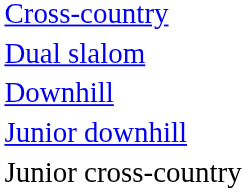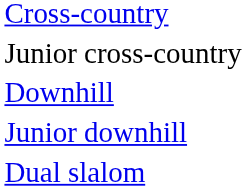 <table>
 <tr>
 <td><a href='#'>Cross-country</a></td>
 <td></td>
 <td></td>
 <td></td>
 </tr>
 <tr>
-<td><a href='#'>Dual slalom</a></td>
+<td>Junior cross-country</td>
 <td></td>
 <td></td>
 <td></td>
 </tr>
 <tr>
 <td><a href='#'>Downhill</a></td>
 <td></td>
 <td></td>
 <td></td>
 </tr>
 <tr>
 <td><a href='#'>Junior downhill</a></td>
 <td></td>
 <td></td>
 <td></td>
 </tr>
 <tr>
-<td>Junior cross-country</td>
+<td><a href='#'>Dual slalom</a></td>
 <td></td>
 <td></td>
 <td></td>
 </tr>
 </table>
